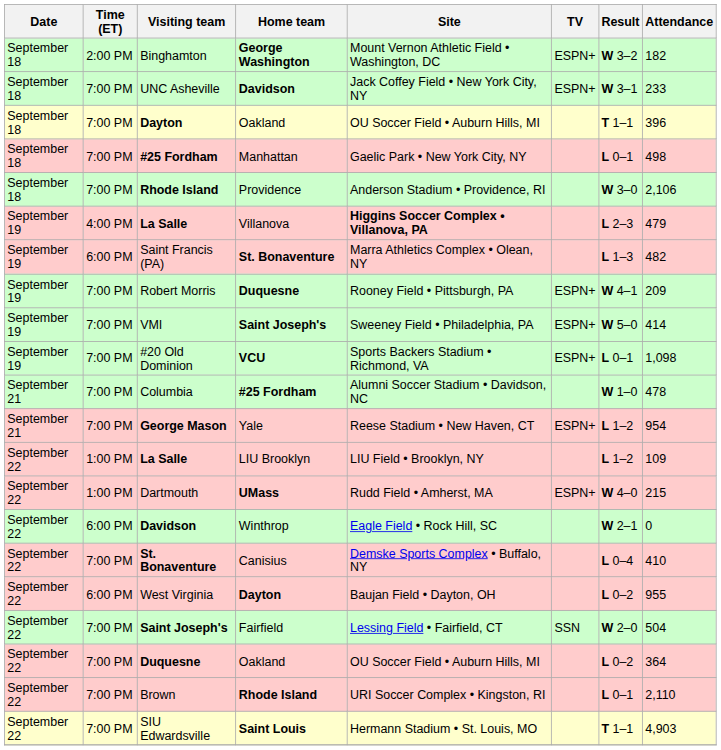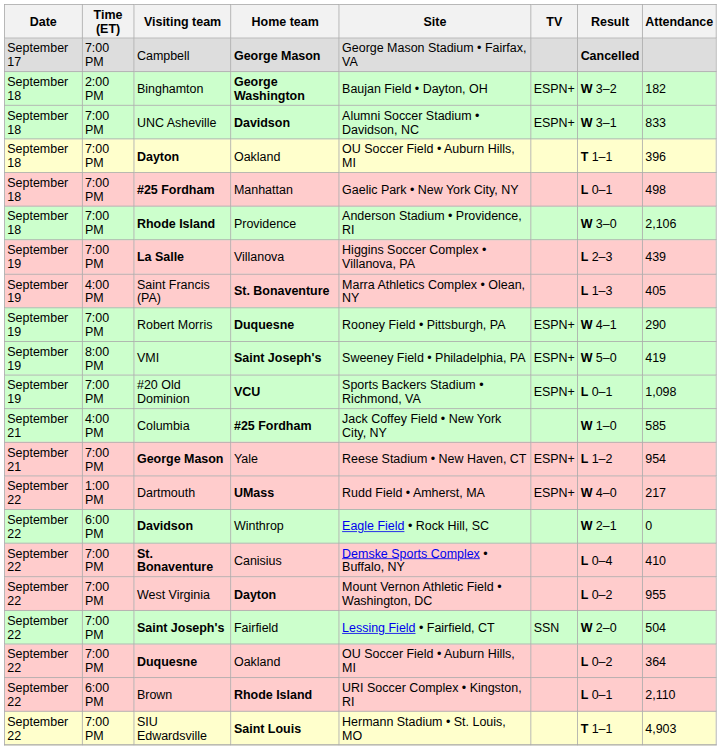 <table class="wikitable" style="font-size:95%;">
 <tr>
 <th>Date</th>
 <th>Time (ET)</th>
 <th>Visiting team</th>
 <th>Home team</th>
 <th>Site</th>
 <th>TV</th>
 <th>Result</th>
 <th>Attendance</th>
 </tr>
+<tr style="background:#ddd;">
+<td>September 17</td>
+<td>7:00 PM</td>
+<td>Campbell</td>
+<td><strong>George Mason</strong></td>
+<td>George Mason Stadium • Fairfax, VA</td>
+<td></td>
+<td><strong>Cancelled</strong></td>
+<td></td>
+</tr>
 <tr style="background:#cfc;">
 <td>September 18</td>
 <td>2:00 PM</td>
 <td>Binghamton</td>
 <td><strong>George Washington</strong></td>
-<td>Mount Vernon Athletic Field • Washington, DC</td>
+<td>Baujan Field • Dayton, OH</td>
 <td>ESPN+</td>
 <td><strong>W</strong> 3–2 </td>
 <td>182</td>
 </tr>
 <tr style="background:#cfc;">
 <td>September 18</td>
 <td>7:00 PM</td>
 <td>UNC Asheville</td>
 <td><strong>Davidson</strong></td>
-<td>Jack Coffey Field • New York City, NY</td>
+<td>Alumni Soccer Stadium • Davidson, NC</td>
 <td>ESPN+</td>
 <td><strong>W</strong> 3–1</td>
-<td>233</td>
+<td>833</td>
 </tr>
 <tr style="background:#ffc;">
 <td>September 18</td>
 <td>7:00 PM</td>
 <td><strong>Dayton</strong></td>
 <td>Oakland</td>
 <td>OU Soccer Field • Auburn Hills, MI</td>
 <td></td>
 <td><strong>T</strong> 1–1 </td>
 <td>396</td>
 </tr>
 <tr style="background:#fcc;">
 <td>September 18</td>
 <td>7:00 PM</td>
 <td><strong>#25 Fordham</strong></td>
 <td>Manhattan</td>
 <td>Gaelic Park • New York City, NY</td>
 <td></td>
 <td><strong>L</strong> 0–1</td>
 <td>498</td>
 </tr>
 <tr style="background:#cfc;">
 <td>September 18</td>
 <td>7:00 PM</td>
 <td><strong>Rhode Island</strong></td>
 <td>Providence</td>
 <td>Anderson Stadium • Providence, RI</td>
 <td></td>
 <td><strong>W</strong> 3–0</td>
 <td>2,106</td>
 </tr>
 <tr style="background:#fcc;">
 <td>September 19</td>
-<td>4:00 PM</td>
+<td>7:00 PM</td>
 <td><strong>La Salle</strong></td>
 <td>Villanova</td>
-<td><strong>Higgins Soccer Complex • Villanova, PA</strong></td>
+<td>Higgins Soccer Complex • Villanova, PA</td>
 <td></td>
 <td><strong>L</strong> 2–3</td>
-<td>479</td>
+<td>439</td>
 </tr>
 <tr style="background:#fcc;">
 <td>September 19</td>
-<td>6:00 PM</td>
+<td>4:00 PM</td>
 <td>Saint Francis (PA)</td>
 <td><strong>St. Bonaventure</strong></td>
 <td>Marra Athletics Complex • Olean, NY</td>
 <td></td>
 <td><strong>L</strong> 1–3</td>
-<td>482</td>
+<td>405</td>
 </tr>
 <tr style="background:#cfc;">
 <td>September 19</td>
 <td>7:00 PM</td>
 <td>Robert Morris</td>
 <td><strong>Duquesne</strong></td>
 <td>Rooney Field • Pittsburgh, PA</td>
 <td>ESPN+</td>
 <td><strong>W</strong> 4–1</td>
-<td>209</td>
+<td>290</td>
 </tr>
 <tr style="background:#cfc;">
 <td>September 19</td>
-<td>7:00 PM</td>
+<td>8:00 PM</td>
 <td>VMI</td>
 <td><strong>Saint Joseph's</strong></td>
 <td>Sweeney Field • Philadelphia, PA</td>
 <td>ESPN+</td>
 <td><strong>W</strong> 5–0</td>
-<td>414</td>
+<td>419</td>
 </tr>
 <tr style="background:#cfc;">
 <td>September 19</td>
 <td>7:00 PM</td>
 <td>#20 Old Dominion</td>
 <td><strong>VCU</strong></td>
 <td>Sports Backers Stadium • Richmond, VA</td>
 <td>ESPN+</td>
 <td><strong>L</strong> 0–1 </td>
 <td>1,098</td>
 </tr>
 <tr style="background:#cfc;">
 <td>September 21</td>
-<td>7:00 PM</td>
+<td>4:00 PM</td>
 <td>Columbia</td>
 <td><strong>#25 Fordham</strong></td>
-<td>Alumni Soccer Stadium • Davidson, NC</td>
+<td>Jack Coffey Field • New York City, NY</td>
 <td></td>
 <td><strong>W</strong> 1–0</td>
-<td>478</td>
+<td>585</td>
 </tr>
 <tr style="background:#fcc;">
 <td>September 21</td>
 <td>7:00 PM</td>
 <td><strong>George Mason</strong></td>
 <td>Yale</td>
 <td>Reese Stadium • New Haven, CT</td>
 <td>ESPN+</td>
 <td><strong>L</strong> 1–2</td>
 <td>954</td>
 </tr>
 <tr style="background:#fcc;">
 <td>September 22</td>
 <td>1:00 PM</td>
-<td><strong>La Salle</strong></td>
-<td>LIU Brooklyn</td>
-<td>LIU Field • Brooklyn, NY</td>
-<td></td>
-<td><strong>L</strong> 1–2</td>
-<td>109</td>
-</tr>
-<tr style="background:#fcc;">
-<td>September 22</td>
-<td>1:00 PM</td>
 <td>Dartmouth</td>
 <td><strong>UMass</strong></td>
 <td>Rudd Field • Amherst, MA</td>
 <td>ESPN+</td>
 <td><strong>W</strong> 4–0</td>
-<td>215</td>
+<td>217</td>
 </tr>
 <tr style="background:#cfc;">
 <td>September 22</td>
 <td>6:00 PM</td>
 <td><strong>Davidson</strong></td>
 <td>Winthrop</td>
 <td><a href='#'>Eagle Field</a> • Rock Hill, SC</td>
 <td></td>
 <td><strong>W</strong> 2–1</td>
 <td>0</td>
 </tr>
 <tr style="background:#fcc;">
 <td>September 22</td>
 <td>7:00 PM</td>
 <td><strong>St. Bonaventure</strong></td>
 <td>Canisius</td>
 <td><a href='#'>Demske Sports Complex</a> • Buffalo, NY</td>
 <td></td>
 <td><strong>L</strong> 0–4</td>
 <td>410</td>
 </tr>
 <tr style="background:#fcc;">
 <td>September 22</td>
-<td>6:00 PM</td>
+<td>7:00 PM</td>
 <td>West Virginia</td>
 <td><strong>Dayton</strong></td>
-<td>Baujan Field • Dayton, OH</td>
+<td>Mount Vernon Athletic Field • Washington, DC</td>
 <td></td>
 <td><strong>L</strong> 0–2</td>
 <td>955</td>
 </tr>
 <tr style="background:#cfc;">
 <td>September 22</td>
 <td>7:00 PM</td>
 <td><strong>Saint Joseph's</strong></td>
 <td>Fairfield</td>
 <td><a href='#'>Lessing Field</a> • Fairfield, CT</td>
 <td>SSN</td>
 <td><strong>W</strong> 2–0</td>
 <td>504</td>
 </tr>
 <tr style="background:#fcc;">
 <td>September 22</td>
 <td>7:00 PM</td>
 <td><strong>Duquesne</strong></td>
 <td>Oakland</td>
 <td>OU Soccer Field • Auburn Hills, MI</td>
 <td></td>
 <td><strong>L</strong> 0–2</td>
 <td>364</td>
 </tr>
 <tr style="background:#fcc;">
 <td>September 22</td>
-<td>7:00 PM</td>
+<td>6:00 PM</td>
 <td>Brown</td>
 <td><strong>Rhode Island</strong></td>
 <td>URI Soccer Complex • Kingston, RI</td>
 <td></td>
 <td><strong>L</strong> 0–1 </td>
 <td>2,110</td>
 </tr>
 <tr style="background:#ffc;">
 <td>September 22</td>
 <td>7:00 PM</td>
 <td>SIU Edwardsville</td>
 <td><strong>Saint Louis</strong></td>
 <td>Hermann Stadium • St. Louis, MO</td>
 <td></td>
 <td><strong>T</strong> 1–1 </td>
 <td>4,903</td>
 </tr>
 <tr>
 </tr>
 </table>
